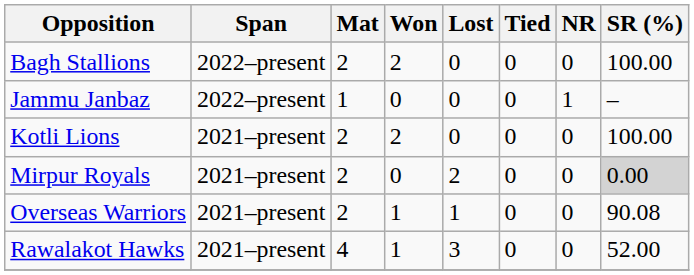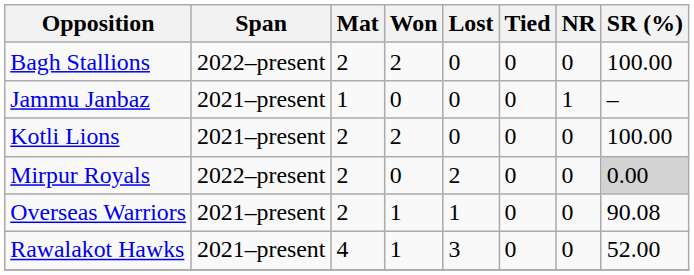 <table class="wikitable sortable">
 <tr>
 <th>Opposition</th>
 <th>Span</th>
 <th>Mat</th>
 <th>Won</th>
 <th>Lost</th>
 <th>Tied</th>
 <th>NR</th>
 <th>SR (%)</th>
 </tr>
 <tr>
 <td><a href='#'>Bagh Stallions</a></td>
 <td>2022–present</td>
 <td>2</td>
 <td>2</td>
 <td>0</td>
 <td>0</td>
 <td>0</td>
 <td>100.00</td>
 </tr>
 <tr>
 <td><a href='#'>Jammu Janbaz</a></td>
-<td>2022–present</td>
+<td>2021–present</td>
 <td>1</td>
 <td>0</td>
 <td>0</td>
 <td>0</td>
 <td>1</td>
 <td>–</td>
 </tr>
 <tr>
 <td><a href='#'>Kotli Lions</a></td>
 <td>2021–present</td>
 <td>2</td>
 <td>2</td>
 <td>0</td>
 <td>0</td>
 <td>0</td>
 <td>100.00</td>
 </tr>
 <tr>
 <td><a href='#'>Mirpur Royals</a></td>
-<td>2021–present</td>
+<td>2022–present</td>
 <td>2</td>
 <td>0</td>
 <td>2</td>
 <td>0</td>
 <td>0</td>
 <td style="background: lightgrey;">0.00</td>
 </tr>
 <tr>
 <td><a href='#'>Overseas Warriors</a></td>
 <td>2021–present</td>
 <td>2</td>
 <td>1</td>
 <td>1</td>
 <td>0</td>
 <td>0</td>
 <td>90.08</td>
 </tr>
 <tr>
 <td><a href='#'>Rawalakot Hawks</a></td>
 <td>2021–present</td>
 <td>4</td>
 <td>1</td>
 <td>3</td>
 <td>0</td>
 <td>0</td>
 <td>52.00</td>
 </tr>
 <tr>
 </tr>
 </table>
